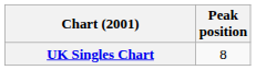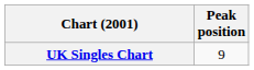 <table class="wikitable plainrowheaders">
 <tr>
 <th style="width:13em;">Chart (2001)</th>
 <th>Peak<br>position</th>
 </tr>
 <tr>
 <th scope="row"><a href='#'>UK Singles Chart</a></th>
-<td align="center">8</td>
+<td align="center">9</td>
 </tr>
 </table>
